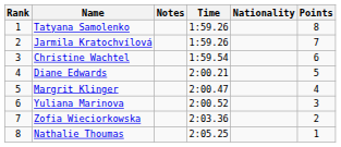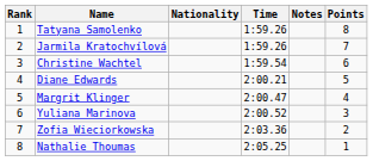 <table class="wikitable sortable" style="text-align:center">
 <tr>
 <th>Rank</th>
 <th>Name</th>
+<th>Nationality</th>
+<th>Time</th>
 <th>Notes</th>
-<th>Time</th>
-<th>Nationality</th>
 <th>Points</th>
 </tr>
 <tr>
 <td>1</td>
 <td align=left><a href='#'>Tatyana Samolenko</a></td>
+<td align=left></td>
+<td>1:59.26</td>
 <td></td>
-<td>1:59.26</td>
-<td align=left></td>
 <td>8</td>
 </tr>
 <tr>
 <td>2</td>
 <td align=left><a href='#'>Jarmila Kratochvílová</a></td>
+<td align=left></td>
+<td>1:59.26</td>
 <td></td>
-<td>1:59.26</td>
-<td align=left></td>
 <td>7</td>
 </tr>
 <tr>
 <td>3</td>
 <td align=left><a href='#'>Christine Wachtel</a></td>
+<td align=left></td>
+<td>1:59.54</td>
 <td></td>
-<td>1:59.54</td>
-<td align=left></td>
 <td>6</td>
 </tr>
 <tr>
 <td>4</td>
 <td align=left><a href='#'>Diane Edwards</a></td>
+<td align=left></td>
+<td>2:00.21</td>
 <td></td>
-<td>2:00.21</td>
-<td align=left></td>
 <td>5</td>
 </tr>
 <tr>
 <td>5</td>
 <td align=left><a href='#'>Margrit Klinger</a></td>
+<td align=left></td>
+<td>2:00.47</td>
 <td></td>
-<td>2:00.47</td>
-<td align=left></td>
 <td>4</td>
 </tr>
 <tr>
 <td>6</td>
 <td align=left><a href='#'>Yuliana Marinova</a></td>
+<td align=left></td>
+<td>2:00.52</td>
 <td></td>
-<td>2:00.52</td>
-<td align=left></td>
 <td>3</td>
 </tr>
 <tr>
 <td>7</td>
 <td align=left><a href='#'>Zofia Wieciorkowska</a></td>
+<td align=left></td>
+<td>2:03.36</td>
 <td></td>
-<td>2:03.36</td>
-<td align=left></td>
 <td>2</td>
 </tr>
 <tr>
 <td>8</td>
 <td align=left><a href='#'>Nathalie Thoumas</a></td>
+<td align=left></td>
+<td>2:05.25</td>
 <td></td>
-<td>2:05.25</td>
-<td align=left></td>
 <td>1</td>
 </tr>
 </table>
